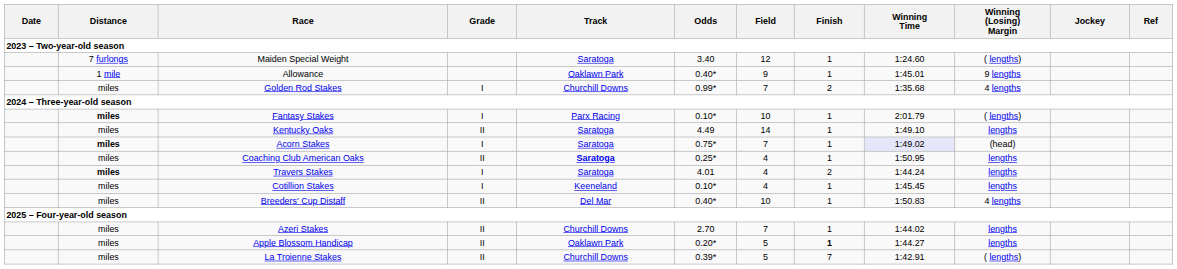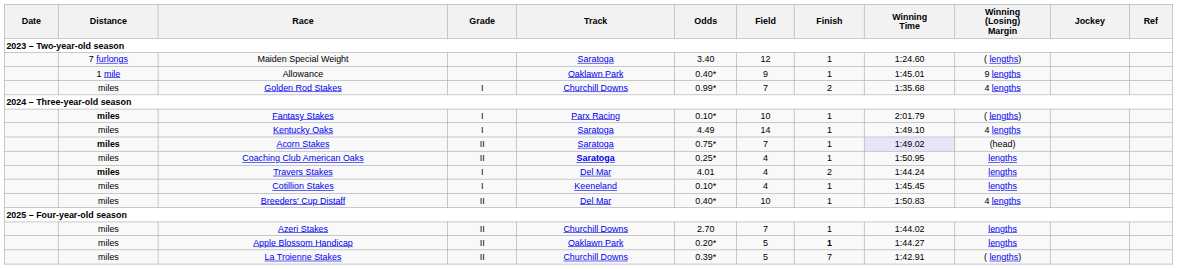 <table class = "wikitable sortable" style="text-align:center; width:95%; font-size:90%">
 <tr>
 <th scope="col">Date</th>
 <th scope="col">Distance</th>
 <th scope="col">Race</th>
 <th scope="col">Grade</th>
 <th scope="col">Track</th>
 <th scope="col">Odds</th>
 <th scope="col">Field</th>
 <th scope="col">Finish</th>
 <th scope="col">Winning<br>Time</th>
 <th scope="col">Winning<br>(Losing)<br>Margin</th>
 <th scope="col">Jockey</th>
 <th scope="col" class="unsortable">Ref</th>
 </tr>
 <tr style="background-color:white">
 <td align="left" colspan=12><strong>2023 – Two-year-old season</strong></td>
 </tr>
 <tr>
 <td></td>
 <td> 7 <a href='#'>furlongs</a></td>
 <td>Maiden Special Weight</td>
 <td></td>
 <td><a href='#'>Saratoga</a></td>
 <td>3.40</td>
 <td>12</td>
 <td>1</td>
 <td>1:24.60</td>
 <td> ( <a href='#'>lengths</a>)</td>
 <td></td>
 <td></td>
 </tr>
 <tr>
 <td></td>
 <td> 1 <a href='#'>mile</a></td>
 <td>Allowance</td>
 <td></td>
 <td><a href='#'>Oaklawn Park</a></td>
 <td>0.40*</td>
 <td>9</td>
 <td>1</td>
 <td>1:45.01</td>
 <td>9 <a href='#'>lengths</a></td>
 <td></td>
 <td></td>
 </tr>
 <tr>
 <td></td>
 <td>  miles</td>
 <td><a href='#'>Golden Rod Stakes</a></td>
 <td>I</td>
 <td><a href='#'>Churchill Downs</a></td>
 <td>0.99*</td>
 <td>7</td>
 <td>2</td>
 <td>1:35.68</td>
 <td>4 <a href='#'>lengths</a></td>
 <td></td>
 <td></td>
 </tr>
 <tr style="background-color:white">
 <td align="left" colspan=12><strong>2024 – Three-year-old season</strong></td>
 </tr>
 <tr>
 <td></td>
 <td><strong>  miles</strong></td>
 <td><a href='#'>Fantasy Stakes</a></td>
 <td>I</td>
 <td><a href='#'>Parx Racing</a></td>
 <td>0.10*</td>
 <td>10</td>
 <td>1</td>
 <td>2:01.79</td>
 <td> ( <a href='#'>lengths</a>)</td>
 <td></td>
 <td></td>
 </tr>
 <tr>
 <td></td>
 <td>  miles</td>
 <td><a href='#'>Kentucky Oaks</a></td>
-<td>II</td>
+<td>I</td>
 <td><a href='#'>Saratoga</a></td>
 <td>4.49</td>
 <td>14</td>
 <td>1</td>
 <td>1:49.10</td>
-<td>  <a href='#'>lengths</a></td>
+<td>4 <a href='#'>lengths</a></td>
 <td></td>
 <td></td>
 </tr>
 <tr>
 <td></td>
 <td><strong>  miles</strong></td>
 <td><a href='#'>Acorn Stakes</a></td>
-<td>I</td>
+<td>II</td>
 <td><a href='#'>Saratoga</a></td>
 <td>0.75*</td>
 <td>7</td>
 <td>1</td>
 <td style="background: lavender;">1:49.02</td>
 <td> (head)</td>
 <td></td>
 <td></td>
 </tr>
 <tr>
 <td></td>
 <td>  miles</td>
 <td><a href='#'>Coaching Club American Oaks</a></td>
 <td>II</td>
 <td><strong><a href='#'>Saratoga</a></strong></td>
 <td>0.25*</td>
 <td>4</td>
 <td>1</td>
 <td>1:50.95</td>
 <td>  <a href='#'>lengths</a></td>
 <td></td>
 <td></td>
 </tr>
 <tr>
 <td></td>
 <td><strong>  miles</strong></td>
 <td><a href='#'>Travers Stakes</a></td>
 <td>I</td>
-<td><a href='#'>Saratoga</a></td>
+<td><a href='#'>Del Mar</a></td>
 <td>4.01</td>
 <td>4</td>
 <td>2</td>
 <td>1:44.24</td>
 <td> <a href='#'>lengths</a></td>
 <td></td>
 <td></td>
 </tr>
 <tr>
 <td></td>
 <td>  miles</td>
 <td><a href='#'>Cotillion Stakes</a></td>
 <td>I</td>
 <td><a href='#'>Keeneland</a></td>
 <td>0.10*</td>
 <td>4</td>
 <td>1</td>
 <td>1:45.45</td>
 <td>  <a href='#'>lengths</a></td>
 <td></td>
 <td></td>
 </tr>
 <tr>
 <td></td>
 <td>  miles</td>
 <td><a href='#'>Breeders' Cup Distaff</a></td>
 <td>II</td>
 <td><a href='#'>Del Mar</a></td>
 <td>0.40*</td>
 <td>10</td>
 <td>1</td>
 <td>1:50.83</td>
 <td>4 <a href='#'>lengths</a></td>
 <td></td>
 <td></td>
 </tr>
 <tr style="background-color:white">
 <td align="left" colspan=12><strong>2025 – Four-year-old season</strong></td>
 </tr>
 <tr>
 <td></td>
 <td>  miles</td>
 <td><a href='#'>Azeri Stakes</a></td>
 <td>II</td>
 <td><a href='#'>Churchill Downs</a></td>
 <td>2.70</td>
 <td>7</td>
 <td>1</td>
 <td>1:44.02</td>
 <td>  <a href='#'>lengths</a></td>
 <td></td>
 <td></td>
 </tr>
 <tr>
 <td></td>
 <td>  miles</td>
 <td><a href='#'>Apple Blossom Handicap</a></td>
 <td>II</td>
 <td><a href='#'>Oaklawn Park</a></td>
 <td>0.20*</td>
 <td>5</td>
 <td><strong>1</strong></td>
 <td>1:44.27</td>
 <td>  <a href='#'>lengths</a></td>
 <td></td>
 <td></td>
 </tr>
 <tr>
 <td></td>
 <td>  miles</td>
 <td><a href='#'>La Troienne Stakes</a></td>
 <td>II</td>
 <td><a href='#'>Churchill Downs</a></td>
 <td>0.39*</td>
 <td>5</td>
 <td>7</td>
 <td>1:42.91</td>
 <td> ( <a href='#'>lengths</a>)</td>
 <td></td>
 <td></td>
 </tr>
 </table>
